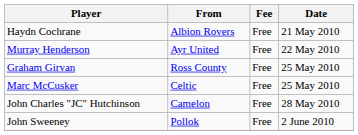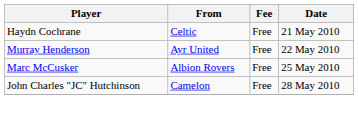 <table class="wikitable" style="text-align:center; font-size:95%;width:55%; text-align:left">
 <tr>
 <th><strong>Player</strong></th>
 <th><strong>From</strong></th>
 <th><strong>Fee</strong></th>
 <th><strong>Date</strong></th>
 </tr>
 <tr --->
 <td> Haydn Cochrane</td>
-<td><a href='#'>Albion Rovers</a></td>
+<td><a href='#'>Celtic</a></td>
 <td>Free</td>
 <td>21 May 2010</td>
 </tr>
 <tr --->
 <td> <a href='#'>Murray Henderson</a></td>
 <td><a href='#'>Ayr United</a></td>
 <td>Free</td>
 <td>22 May 2010</td>
 </tr>
 <tr --->
-<td> <a href='#'>Graham Girvan</a></td>
-<td><a href='#'>Ross County</a></td>
-<td>Free</td>
-<td>25 May 2010</td>
-</tr>
-<tr --->
 <td> <a href='#'>Marc McCusker</a></td>
-<td><a href='#'>Celtic</a></td>
+<td><a href='#'>Albion Rovers</a></td>
 <td>Free</td>
 <td>25 May 2010</td>
 </tr>
 <tr --->
 <td> John Charles "JC" Hutchinson</td>
 <td><a href='#'>Camelon</a></td>
 <td>Free</td>
 <td>28 May 2010</td>
 </tr>
 <tr --->
-<td> John Sweeney</td>
-<td><a href='#'>Pollok</a></td>
-<td>Free</td>
-<td>2 June 2010</td>
-</tr>
-<tr --->
 </tr>
 </table>
